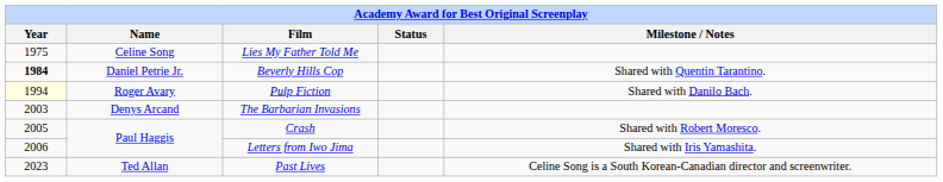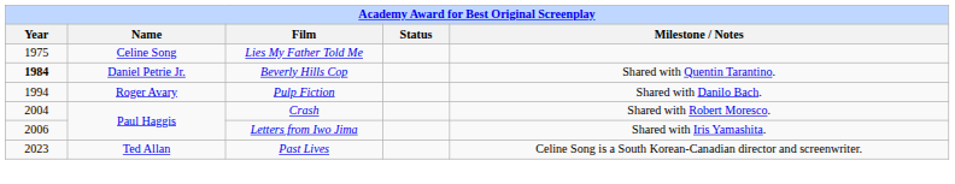 <table class="wikitable" style="text-align: center">
 <tr style="background:#bfd7ff;">
 <td colspan="5" style="text-align:center;"><strong><a href='#'>Academy Award for Best Original Screenplay</a></strong></td>
 </tr>
 <tr style="background:#ebf5ff;">
 <th style="width:075px;">Year</th>
 <th style="width:200px;">Name</th>
 <th style="width:200px;">Film</th>
 <th style="width:080px;">Status</th>
 <th style="width:650px;">Milestone / Notes</th>
 </tr>
 <tr>
 <td>1975</td>
 <td><a href='#'>Celine Song</a></td>
 <td><em><a href='#'>Lies My Father Told Me</a></em></td>
 <td></td>
 <td></td>
 </tr>
 <tr>
 <td><strong>1984</strong></td>
 <td><a href='#'>Daniel Petrie Jr.</a></td>
 <td><em><a href='#'>Beverly Hills Cop</a></em></td>
 <td></td>
 <td>Shared with <a href='#'>Quentin Tarantino</a>.</td>
 </tr>
 <tr>
-<td style="background: lightyellow;">1994</td>
+<td>1994</td>
 <td><a href='#'>Roger Avary</a></td>
 <td><em><a href='#'>Pulp Fiction</a></em></td>
 <td></td>
 <td>Shared with <a href='#'>Danilo Bach</a>.</td>
 </tr>
 <tr>
-<td>2003</td>
-<td><a href='#'>Denys Arcand</a></td>
-<td><em><a href='#'>The Barbarian Invasions</a></em></td>
-<td></td>
-<td></td>
-</tr>
-<tr>
-<td>2005</td>
+<td>2004</td>
 <td rowspan=2><a href='#'>Paul Haggis</a></td>
 <td><em><a href='#'>Crash</a></em></td>
 <td></td>
 <td>Shared with <a href='#'>Robert Moresco</a>.</td>
 </tr>
 <tr>
 <td>2006</td>
 <td><em><a href='#'>Letters from Iwo Jima</a></em></td>
 <td></td>
 <td>Shared with <a href='#'>Iris Yamashita</a>.</td>
 </tr>
 <tr>
 <td>2023</td>
 <td><a href='#'>Ted Allan</a></td>
 <td><em><a href='#'>Past Lives</a></em></td>
 <td></td>
 <td>Celine Song is a South Korean-Canadian director and screenwriter.</td>
 </tr>
 </table>
